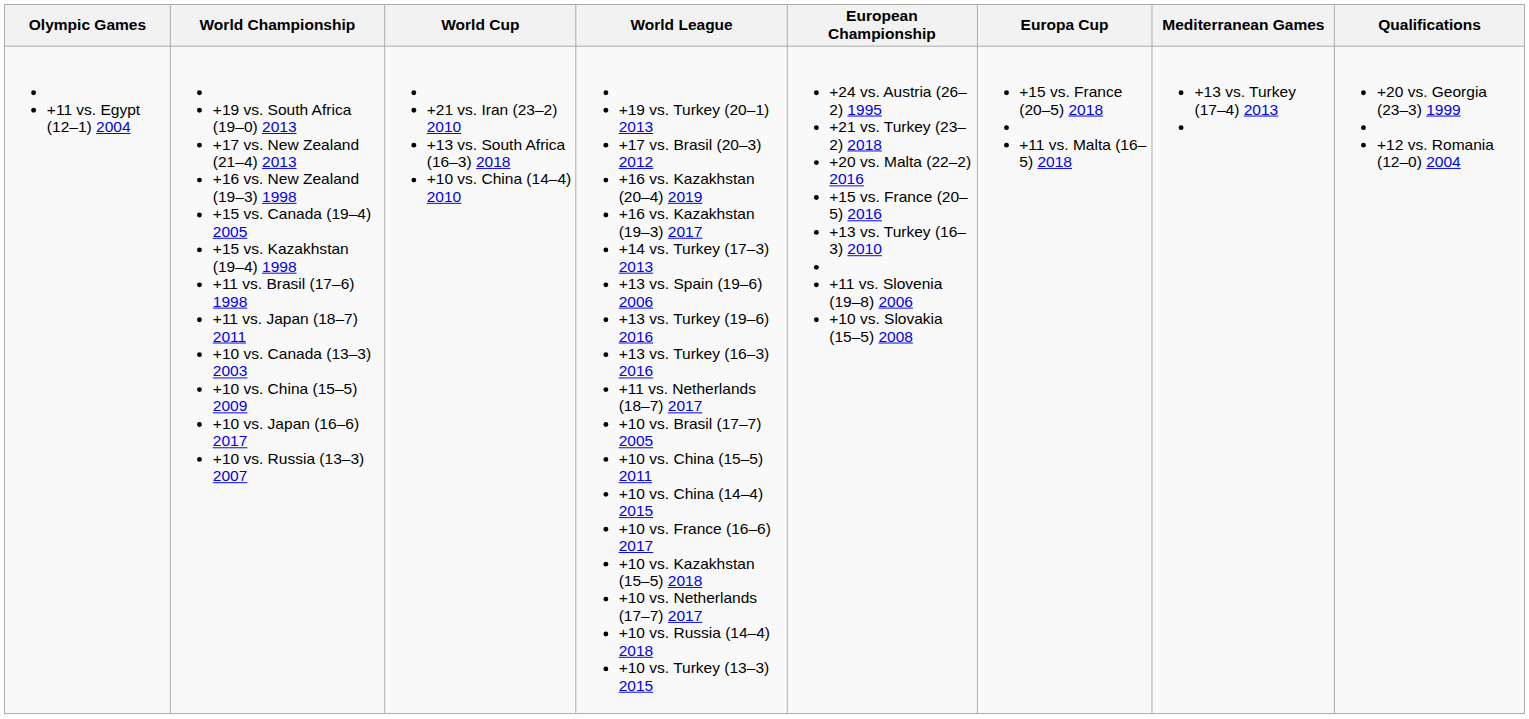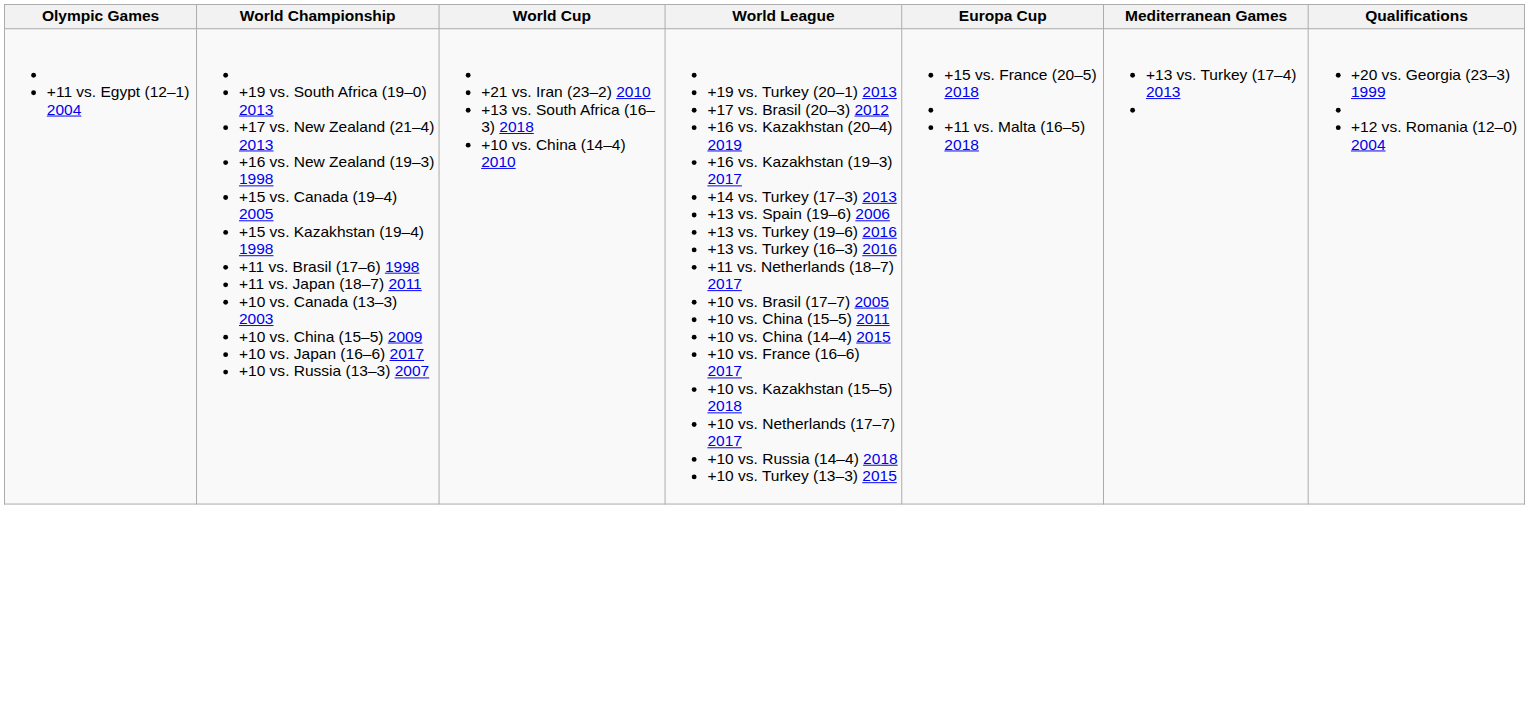 <table class="wikitable">
 <tr>
 <th>Olympic Games</th>
 <th>World Championship</th>
 <th>World Cup</th>
 <th>World League </th>
-<th>European Championship </th>
 <th>Europa Cup</th>
 <th>Mediterranean Games </th>
 <th>Qualifications</th>
 </tr>
 <tr style="vertical-align:top;">
 <td><br><ul><li></li><li>+11 vs. Egypt (12–1) <a href='#'>2004</a></li></ul></td>
 <td><br><ul><li></li><li>+19 vs. South Africa (19–0) <a href='#'>2013</a></li><li>+17 vs. New Zealand (21–4) <a href='#'>2013</a></li><li>+16 vs. New Zealand (19–3) <a href='#'>1998</a></li><li>+15 vs. Canada (19–4) <a href='#'>2005</a></li><li>+15 vs. Kazakhstan (19–4) <a href='#'>1998</a></li><li>+11 vs. Brasil (17–6) <a href='#'>1998</a></li><li>+11 vs. Japan (18–7) <a href='#'>2011</a></li><li>+10 vs. Canada (13–3) <a href='#'>2003</a></li><li>+10 vs. China (15–5) <a href='#'>2009</a></li><li>+10 vs. Japan (16–6) <a href='#'>2017</a></li><li>+10 vs. Russia (13–3) <a href='#'>2007</a></li></ul></td>
 <td><br><ul><li></li><li>+21 vs. Iran (23–2) <a href='#'>2010</a></li><li>+13 vs. South Africa (16–3) <a href='#'>2018</a></li><li>+10 vs. China (14–4) <a href='#'>2010</a></li></ul></td>
 <td><br><ul><li></li><li>+19 vs. Turkey (20–1) <a href='#'>2013</a></li><li>+17 vs. Brasil (20–3) <a href='#'>2012</a></li><li>+16 vs. Kazakhstan (20–4) <a href='#'>2019</a></li><li>+16 vs. Kazakhstan (19–3) <a href='#'>2017</a></li><li>+14 vs. Turkey (17–3) <a href='#'>2013</a></li><li>+13 vs. Spain (19–6) <a href='#'>2006</a></li><li>+13 vs. Turkey (19–6) <a href='#'>2016</a></li><li>+13 vs. Turkey (16–3) <a href='#'>2016</a></li><li>+11 vs. Netherlands (18–7) <a href='#'>2017</a></li><li>+10 vs. Brasil (17–7) <a href='#'>2005</a></li><li>+10 vs. China (15–5) <a href='#'>2011</a></li><li>+10 vs. China (14–4) <a href='#'>2015</a></li><li>+10 vs. France (16–6) <a href='#'>2017</a></li><li>+10 vs. Kazakhstan (15–5) <a href='#'>2018</a></li><li>+10 vs. Netherlands (17–7) <a href='#'>2017</a></li><li>+10 vs. Russia (14–4) <a href='#'>2018</a></li><li>+10 vs. Turkey (13–3) <a href='#'>2015</a></li></ul></td>
-<td><br><ul><li>+24 vs. Austria (26–2) <a href='#'>1995</a></li><li>+21 vs. Turkey (23–2) <a href='#'>2018</a></li><li>+20 vs. Malta (22–2) <a href='#'>2016</a></li><li>+15 vs. France (20–5) <a href='#'>2016</a></li><li>+13 vs. Turkey (16–3) <a href='#'>2010</a></li><li></li><li>+11 vs. Slovenia (19–8) <a href='#'>2006</a></li><li>+10 vs. Slovakia (15–5) <a href='#'>2008</a></li></ul></td>
 <td><br><ul><li>+15 vs. France (20–5) <a href='#'>2018</a></li><li></li><li>+11 vs. Malta (16–5) <a href='#'>2018</a></li></ul></td>
 <td><br><ul><li>+13 vs. Turkey (17–4) <a href='#'>2013</a></li><li></li></ul></td>
 <td><br><ul><li>+20 vs. Georgia (23–3) <a href='#'>1999</a></li><li></li><li>+12 vs. Romania (12–0) <a href='#'>2004</a></li></ul></td>
 </tr>
 </table>
